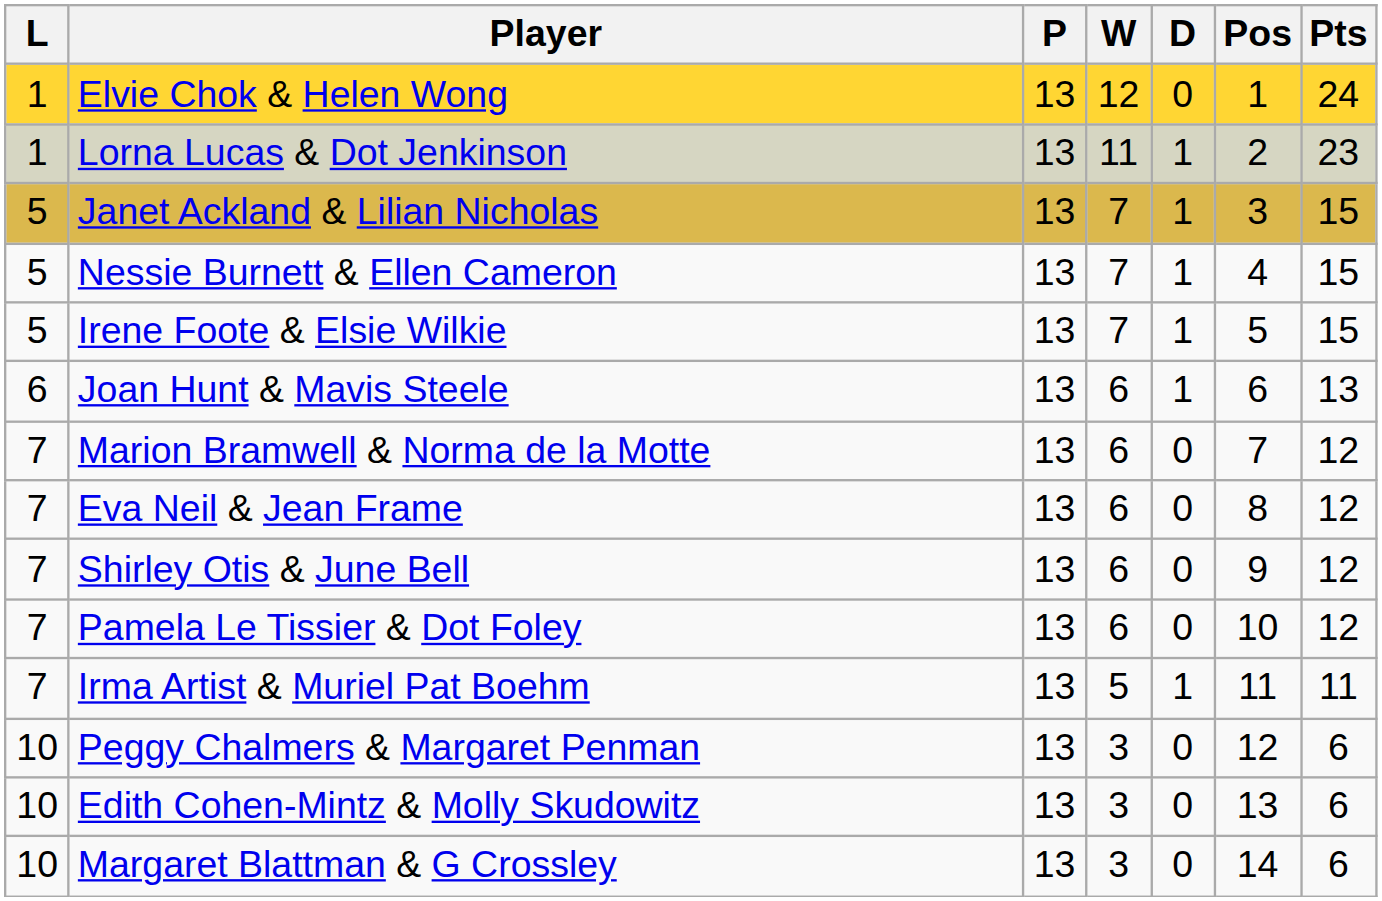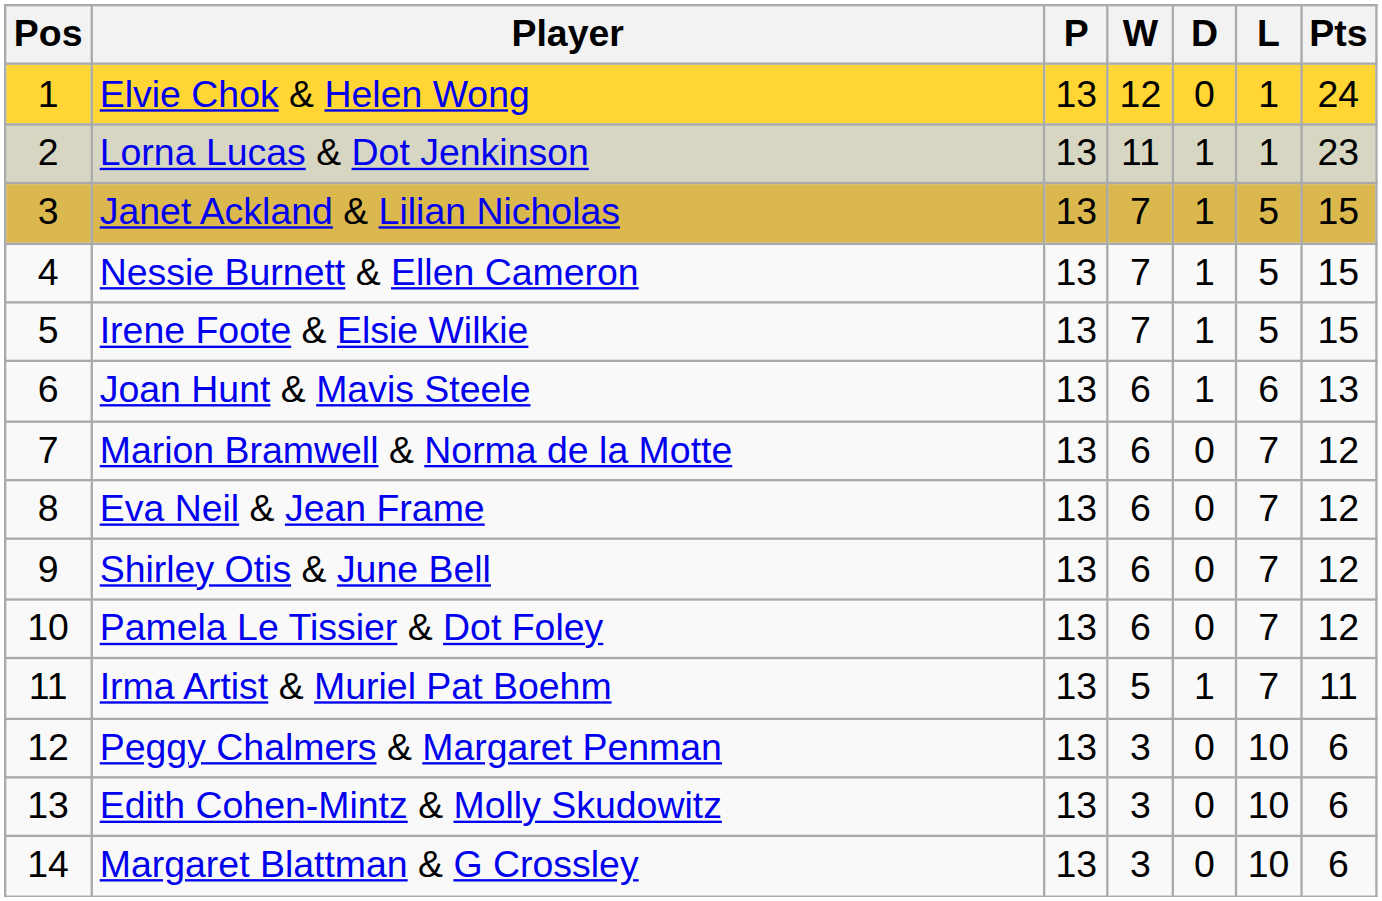 <table class="wikitable" style="font-size: 100%">
 <tr>
-<th width=20>L</th>
+<th width=20>Pos</th>
 <th width=400>Player</th>
 <th width=20>P</th>
 <th width=20>W</th>
 <th width=20>D</th>
-<th width=20>Pos</th>
+<th width=20>L</th>
 <th width=20>Pts</th>
 </tr>
 <tr align=center style="background: #FFD633;">
 <td>1</td>
 <td align="left"> <a href='#'>Elvie Chok</a> & <a href='#'>Helen Wong</a></td>
 <td>13</td>
 <td>12</td>
 <td>0</td>
 <td>1</td>
 <td>24</td>
 </tr>
 <tr align=center style="background: #D6D6C2;">
-<td>1</td>
+<td>2</td>
 <td align="left"> <a href='#'>Lorna Lucas</a> & <a href='#'>Dot Jenkinson</a></td>
 <td>13</td>
 <td>11</td>
 <td>1</td>
-<td>2</td>
+<td>1</td>
 <td>23</td>
 </tr>
 <tr align=center style="background: #DBB84D;">
-<td>5</td>
+<td>3</td>
 <td align="left"> <a href='#'>Janet Ackland</a> & <a href='#'>Lilian Nicholas</a></td>
 <td>13</td>
 <td>7</td>
 <td>1</td>
-<td>3</td>
+<td>5</td>
 <td>15</td>
 </tr>
 <tr align=center>
-<td>5</td>
+<td>4</td>
 <td align="left"> <a href='#'>Nessie Burnett</a> & <a href='#'>Ellen Cameron</a></td>
 <td>13</td>
 <td>7</td>
 <td>1</td>
-<td>4</td>
+<td>5</td>
 <td>15</td>
 </tr>
 <tr align=center>
 <td>5</td>
 <td align="left"> <a href='#'>Irene Foote</a> & <a href='#'>Elsie Wilkie</a></td>
 <td>13</td>
 <td>7</td>
 <td>1</td>
 <td>5</td>
 <td>15</td>
 </tr>
 <tr align=center>
 <td>6</td>
 <td align="left"> <a href='#'>Joan Hunt</a> & <a href='#'>Mavis Steele</a></td>
 <td>13</td>
 <td>6</td>
 <td>1</td>
 <td>6</td>
 <td>13</td>
 </tr>
 <tr align=center>
 <td>7</td>
 <td align="left"> <a href='#'>Marion Bramwell</a> & <a href='#'>Norma de la Motte</a></td>
 <td>13</td>
 <td>6</td>
 <td>0</td>
 <td>7</td>
 <td>12</td>
 </tr>
 <tr align=center>
-<td>7</td>
+<td>8</td>
 <td align="left"> <a href='#'>Eva Neil</a> & <a href='#'>Jean Frame</a></td>
 <td>13</td>
 <td>6</td>
 <td>0</td>
-<td>8</td>
+<td>7</td>
 <td>12</td>
 </tr>
 <tr align=center>
-<td>7</td>
+<td>9</td>
 <td align="left"> <a href='#'>Shirley Otis</a> & <a href='#'>June Bell</a></td>
 <td>13</td>
 <td>6</td>
 <td>0</td>
-<td>9</td>
+<td>7</td>
 <td>12</td>
 </tr>
 <tr align=center>
-<td>7</td>
+<td>10</td>
 <td align="left"> <a href='#'>Pamela Le Tissier</a> & <a href='#'>Dot Foley</a></td>
 <td>13</td>
 <td>6</td>
 <td>0</td>
-<td>10</td>
+<td>7</td>
 <td>12</td>
 </tr>
 <tr align=center>
-<td>7</td>
+<td>11</td>
 <td align="left"> <a href='#'>Irma Artist</a> & <a href='#'>Muriel Pat Boehm</a></td>
 <td>13</td>
 <td>5</td>
 <td>1</td>
-<td>11</td>
+<td>7</td>
 <td>11</td>
 </tr>
 <tr align=center>
-<td>10</td>
+<td>12</td>
 <td align="left"> <a href='#'>Peggy Chalmers</a> & <a href='#'>Margaret Penman</a></td>
 <td>13</td>
 <td>3</td>
 <td>0</td>
-<td>12</td>
+<td>10</td>
 <td>6</td>
 </tr>
 <tr align=center>
-<td>10</td>
+<td>13</td>
 <td align="left"> <a href='#'>Edith Cohen-Mintz</a> & <a href='#'>Molly Skudowitz</a></td>
 <td>13</td>
 <td>3</td>
 <td>0</td>
-<td>13</td>
+<td>10</td>
 <td>6</td>
 </tr>
 <tr align=center>
-<td>10</td>
+<td>14</td>
 <td align="left"> <a href='#'>Margaret Blattman</a> & <a href='#'>G Crossley</a></td>
 <td>13</td>
 <td>3</td>
 <td>0</td>
-<td>14</td>
+<td>10</td>
 <td>6</td>
 </tr>
 </table>
